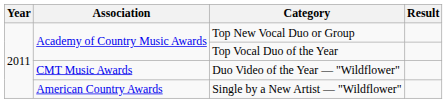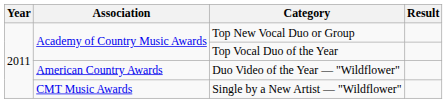 <table class="wikitable">
 <tr>
 <th>Year</th>
 <th>Association</th>
 <th>Category</th>
 <th>Result</th>
 </tr>
 <tr>
 <td rowspan="4">2011</td>
 <td rowspan="2"><a href='#'>Academy of Country Music Awards</a></td>
 <td>Top New Vocal Duo or Group</td>
 <td></td>
 </tr>
 <tr>
 <td>Top Vocal Duo of the Year</td>
 <td></td>
 </tr>
 <tr>
-<td><a href='#'>CMT Music Awards</a></td>
+<td><a href='#'>American Country Awards</a></td>
 <td>Duo Video of the Year — "Wildflower"</td>
 <td></td>
 </tr>
 <tr>
-<td><a href='#'>American Country Awards</a></td>
+<td><a href='#'>CMT Music Awards</a></td>
 <td>Single by a New Artist — "Wildflower"</td>
 <td></td>
 </tr>
 </table>
